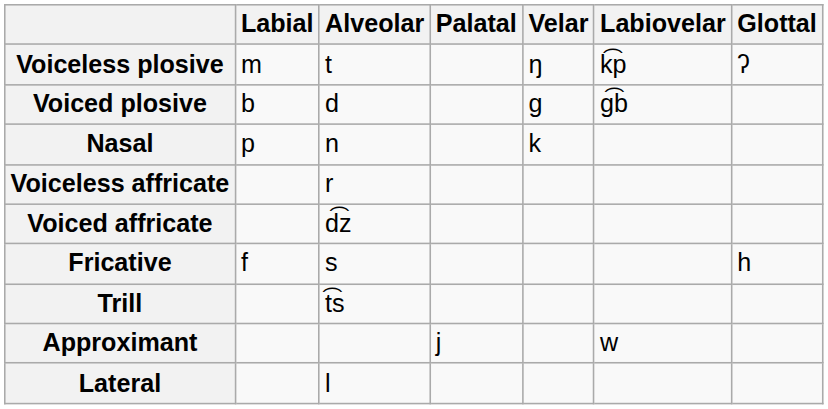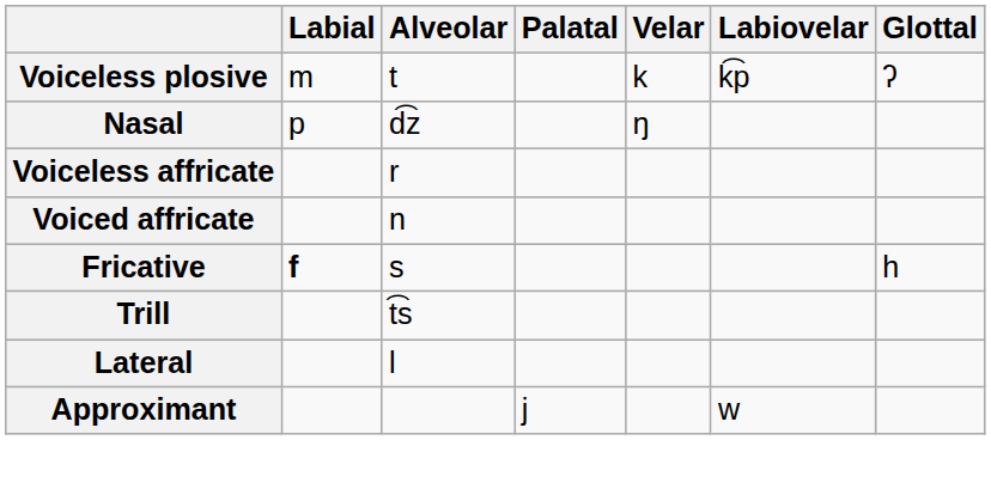 <table class="wikitable">
 <tr>
 <th></th>
 <th>Labial</th>
 <th>Alveolar</th>
 <th>Palatal</th>
 <th>Velar</th>
 <th>Labiovelar</th>
 <th>Glottal</th>
 </tr>
 <tr>
 <th>Voiceless plosive</th>
 <td>m</td>
 <td>t</td>
 <td></td>
-<td>ŋ</td>
+<td>k</td>
 <td>k͡p</td>
 <td>ʔ</td>
 </tr>
 <tr>
-<th>Voiced plosive</th>
-<td>b</td>
-<td>d</td>
-<td></td>
-<td>ɡ</td>
-<td>ɡ͡b</td>
-<td></td>
-</tr>
-<tr>
 <th>Nasal</th>
 <td>p</td>
-<td>n</td>
+<td>d͡z</td>
 <td></td>
-<td>k</td>
+<td>ŋ</td>
 <td></td>
 <td></td>
 </tr>
 <tr>
 <th>Voiceless affricate</th>
 <td></td>
 <td>r</td>
 <td></td>
 <td></td>
 <td></td>
 <td></td>
 </tr>
 <tr>
 <th>Voiced affricate</th>
 <td></td>
-<td>d͡z</td>
+<td>n</td>
 <td></td>
 <td></td>
 <td></td>
 <td></td>
 </tr>
 <tr>
 <th>Fricative</th>
-<td>f</td>
+<td><strong>f</strong></td>
 <td>s</td>
 <td></td>
 <td></td>
 <td></td>
 <td>h</td>
 </tr>
 <tr>
 <th>Trill</th>
 <td></td>
 <td>t͡s</td>
 <td></td>
 <td></td>
 <td></td>
 <td></td>
 </tr>
 <tr>
+<th>Lateral</th>
+<td></td>
+<td>l</td>
+<td></td>
+<td></td>
+<td></td>
+<td></td>
+</tr>
+<tr>
 <th>Approximant</th>
 <td></td>
 <td></td>
 <td>j</td>
 <td></td>
 <td>w</td>
 <td></td>
 </tr>
-<tr>
-<th>Lateral</th>
-<td></td>
-<td>l</td>
-<td></td>
-<td></td>
-<td></td>
-<td></td>
-</tr>
 </table>
